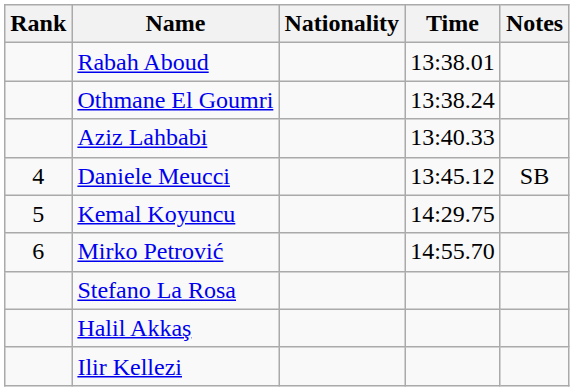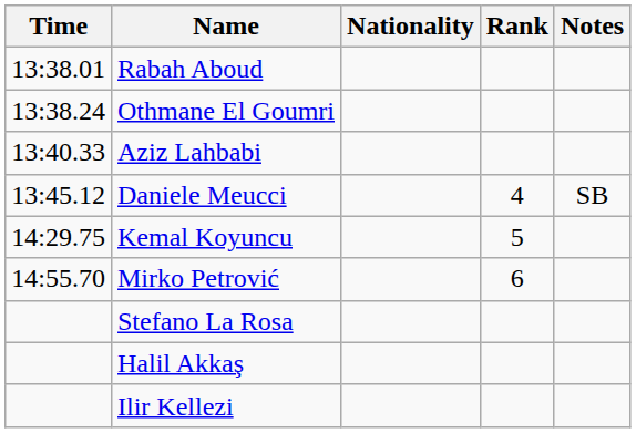 <table class="wikitable sortable" style="text-align:center">
 <tr>
-<th>Rank</th>
+<th>Time</th>
 <th>Name</th>
 <th>Nationality</th>
-<th>Time</th>
+<th>Rank</th>
 <th>Notes</th>
 </tr>
 <tr>
-<td></td>
+<td>13:38.01</td>
 <td align="left"><a href='#'>Rabah Aboud</a></td>
 <td align="left"></td>
-<td>13:38.01</td>
+<td></td>
 <td></td>
 </tr>
 <tr>
-<td></td>
+<td>13:38.24</td>
 <td align="left"><a href='#'>Othmane El Goumri</a></td>
 <td align="left"></td>
-<td>13:38.24</td>
+<td></td>
 <td></td>
 </tr>
 <tr>
-<td></td>
+<td>13:40.33</td>
 <td align="left"><a href='#'>Aziz Lahbabi</a></td>
 <td align="left"></td>
-<td>13:40.33</td>
+<td></td>
 <td></td>
 </tr>
 <tr>
-<td>4</td>
+<td>13:45.12</td>
 <td align="left"><a href='#'>Daniele Meucci</a></td>
 <td align="left"></td>
-<td>13:45.12</td>
+<td>4</td>
 <td>SB</td>
 </tr>
 <tr>
-<td>5</td>
+<td>14:29.75</td>
 <td align="left"><a href='#'>Kemal Koyuncu</a></td>
 <td align="left"></td>
-<td>14:29.75</td>
+<td>5</td>
 <td></td>
 </tr>
 <tr>
-<td>6</td>
+<td>14:55.70</td>
 <td align="left"><a href='#'>Mirko Petrović</a></td>
 <td align="left"></td>
-<td>14:55.70</td>
+<td>6</td>
 <td></td>
 </tr>
 <tr>
 <td></td>
 <td align="left"><a href='#'>Stefano La Rosa</a></td>
 <td align="left"></td>
 <td></td>
 <td></td>
 </tr>
 <tr>
 <td></td>
 <td align="left"><a href='#'>Halil Akkaş</a></td>
 <td align="left"></td>
 <td></td>
 <td></td>
 </tr>
 <tr>
 <td></td>
 <td align="left"><a href='#'>Ilir Kellezi</a></td>
 <td align="left"></td>
 <td></td>
 <td></td>
 </tr>
 </table>
